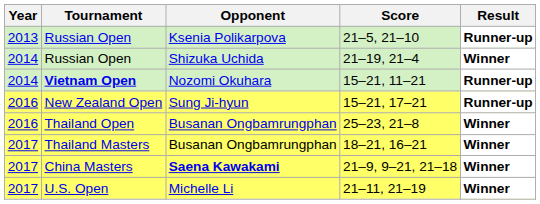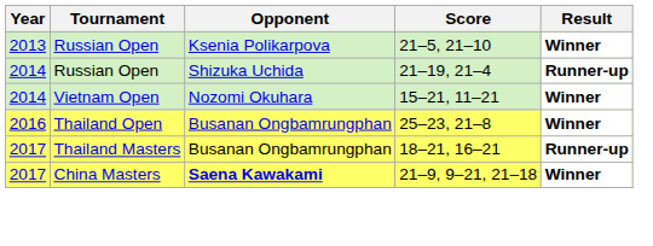 <table class="sortable wikitable" style="font-size: 90%;">
 <tr>
 <th>Year</th>
 <th>Tournament</th>
 <th>Opponent</th>
 <th>Score</th>
 <th>Result</th>
 </tr>
 <tr style="background:#D4F1C5">
 <td align="center"><a href='#'>2013</a></td>
 <td align="left"><a href='#'>Russian Open</a></td>
 <td align="left"> <a href='#'>Ksenia Polikarpova</a></td>
 <td align="left">21–5, 21–10</td>
-<td style="text-align:left; background:white"> <strong>Runner-up</strong></td>
+<td style="text-align:left; background:white"> <strong>Winner</strong></td>
 </tr>
 <tr style="background:#D4F1C5">
 <td align="center"><a href='#'>2014</a></td>
 <td align="left">Russian Open</td>
 <td align="left"> <a href='#'>Shizuka Uchida</a></td>
 <td align="left">21–19, 21–4</td>
-<td style="text-align:left; background:white"> <strong>Winner</strong></td>
+<td style="text-align:left; background:white"> <strong>Runner-up</strong></td>
 </tr>
 <tr style="background:#D4F1C5">
 <td align="center"><a href='#'>2014</a></td>
-<td align="left"><strong><a href='#'>Vietnam Open</a></strong></td>
+<td align="left"><a href='#'>Vietnam Open</a></td>
 <td align="left"> <a href='#'>Nozomi Okuhara</a></td>
 <td align="left">15–21, 11–21</td>
-<td style="text-align:left; background:white"> <strong>Runner-up</strong></td>
-</tr>
-<tr style="background:#FFFF67">
-<td align="center"><a href='#'>2016</a></td>
-<td align="left"><a href='#'>New Zealand Open</a></td>
-<td align="left"> <a href='#'>Sung Ji-hyun</a></td>
-<td align="left">15–21, 17–21</td>
-<td style="text-align:left; background:white"> <strong>Runner-up</strong></td>
+<td style="text-align:left; background:white"> <strong>Winner</strong></td>
 </tr>
 <tr style="background:#FFFF67">
 <td align="center"><a href='#'>2016</a></td>
 <td align="left"><a href='#'>Thailand Open</a></td>
 <td align="left"> <a href='#'>Busanan Ongbamrungphan</a></td>
 <td align="left">25–23, 21–8</td>
 <td style="text-align:left; background:white"> <strong>Winner</strong></td>
 </tr>
 <tr style="background:#FFFF67">
 <td align="center"><a href='#'>2017</a></td>
 <td align="left"><a href='#'>Thailand Masters</a></td>
 <td align="left"> Busanan Ongbamrungphan</td>
 <td align="left">18–21, 16–21</td>
-<td style="text-align:left; background:white"> <strong>Winner</strong></td>
+<td style="text-align:left; background:white"> <strong>Runner-up</strong></td>
 </tr>
 <tr style="background:#FFFF67">
 <td align="center"><a href='#'>2017</a></td>
 <td align="left"><a href='#'>China Masters</a></td>
 <td align="left"><strong> <a href='#'>Saena Kawakami</a></strong></td>
 <td align="left">21–9, 9–21, 21–18</td>
 <td style="text-align:left; background:white"> <strong>Winner</strong></td>
 </tr>
-<tr style="background:#FFFF67">
-<td align="center"><a href='#'>2017</a></td>
-<td align="left"><a href='#'>U.S. Open</a></td>
-<td align="left"> <a href='#'>Michelle Li</a></td>
-<td align="left">21–11, 21–19</td>
-<td style="text-align:left; background:white"> <strong>Winner</strong></td>
-</tr>
 </table>
